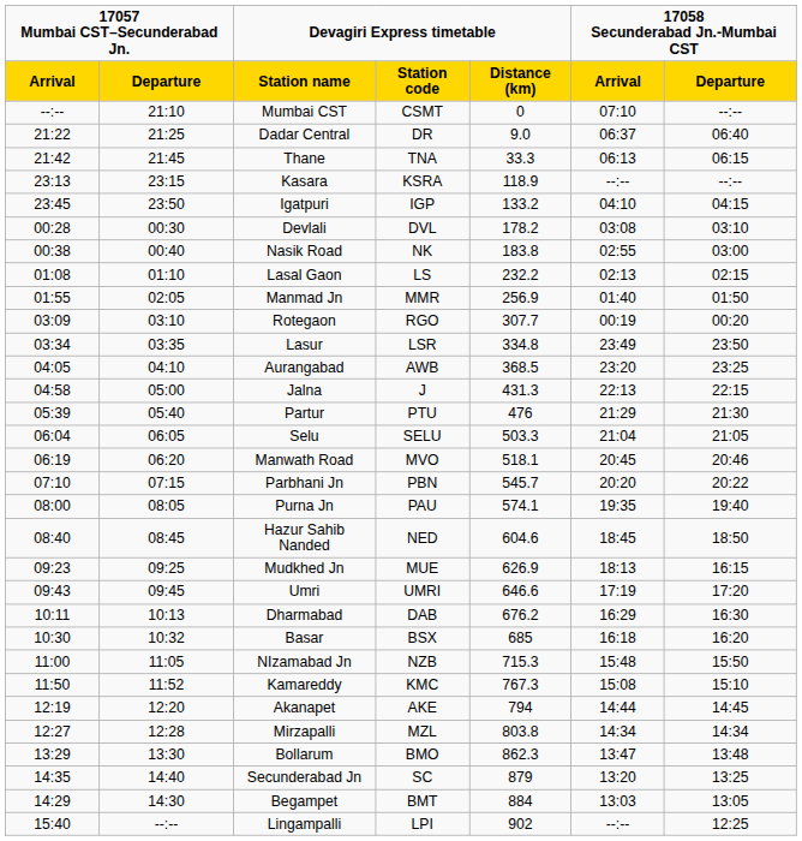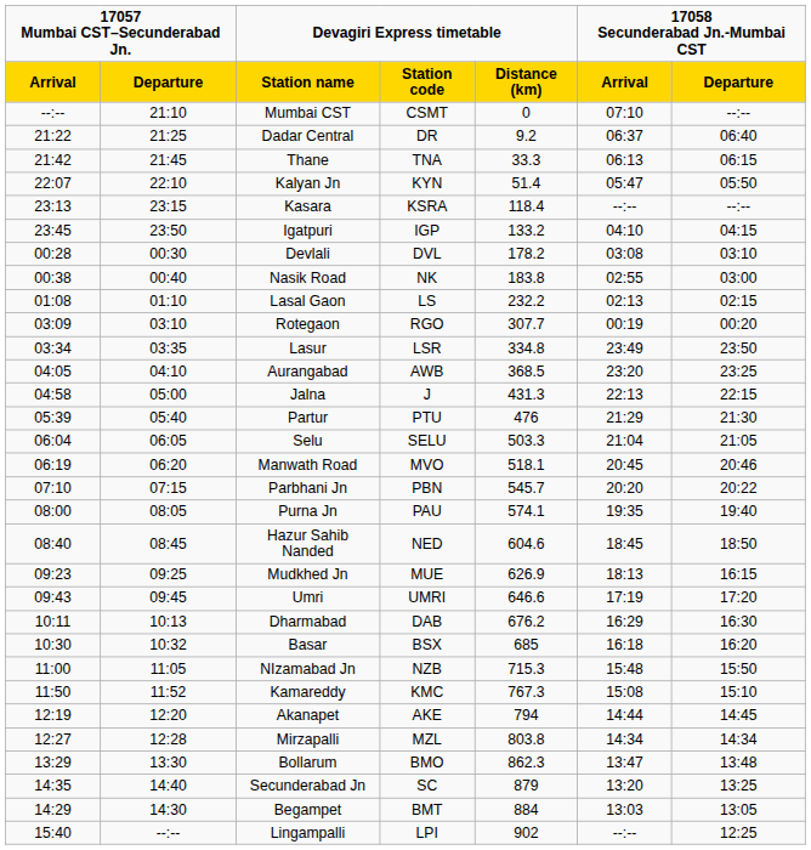 <table class="wikitable plainrowheaders unsortable" style="text-align:center">
 <tr>
 <td colspan="2"><strong>17057 <br>Mumbai CST–Secunderabad Jn. </strong></td>
 <td colspan="3"><strong>Devagiri Express timetable </strong></td>
 <td colspan="2"><strong>17058 <br>Secunderabad Jn.-Mumbai CST </strong></td>
 </tr>
 <tr>
 <th style="background:gold;">Arrival</th>
 <th ! style="background:gold;">Departure</th>
 <th ! style="background:gold;">Station name</th>
 <th ! style="background:gold;">Station code</th>
 <th ! style="background:gold;">Distance (km)</th>
 <th ! style="background:gold;">Arrival</th>
 <th ! style="background:gold;">Departure</th>
 </tr>
 <tr>
 <td>--:--</td>
 <td>21:10</td>
 <td>Mumbai CST</td>
 <td>CSMT</td>
 <td>0</td>
 <td>07:10</td>
 <td>--:--</td>
 </tr>
 <tr>
 <td>21:22</td>
 <td>21:25</td>
 <td>Dadar Central</td>
 <td>DR</td>
-<td>9.0</td>
+<td>9.2</td>
 <td>06:37</td>
 <td>06:40</td>
 </tr>
 <tr>
 <td>21:42</td>
 <td>21:45</td>
 <td>Thane</td>
 <td>TNA</td>
 <td>33.3</td>
 <td>06:13</td>
 <td>06:15</td>
 </tr>
 <tr>
+<td>22:07</td>
+<td>22:10</td>
+<td>Kalyan Jn</td>
+<td>KYN</td>
+<td>51.4</td>
+<td>05:47</td>
+<td>05:50</td>
+</tr>
+<tr>
 <td>23:13</td>
 <td>23:15</td>
 <td>Kasara</td>
 <td>KSRA</td>
-<td>118.9</td>
+<td>118.4</td>
 <td>--:--</td>
 <td>--:--</td>
 </tr>
 <tr>
 <td>23:45</td>
 <td>23:50</td>
 <td>Igatpuri</td>
 <td>IGP</td>
 <td>133.2</td>
 <td>04:10</td>
 <td>04:15</td>
 </tr>
 <tr>
 <td>00:28</td>
 <td>00:30</td>
 <td>Devlali</td>
 <td>DVL</td>
 <td>178.2</td>
 <td>03:08</td>
 <td>03:10</td>
 </tr>
 <tr>
 <td>00:38</td>
 <td>00:40</td>
 <td>Nasik Road</td>
 <td>NK</td>
 <td>183.8</td>
 <td>02:55</td>
 <td>03:00</td>
 </tr>
 <tr>
 <td>01:08</td>
 <td>01:10</td>
 <td>Lasal Gaon</td>
 <td>LS</td>
 <td>232.2</td>
 <td>02:13</td>
 <td>02:15</td>
-</tr>
-<tr>
-<td>01:55</td>
-<td>02:05</td>
-<td>Manmad Jn</td>
-<td>MMR</td>
-<td>256.9</td>
-<td>01:40</td>
-<td>01:50</td>
 </tr>
 <tr>
 <td>03:09</td>
 <td>03:10</td>
 <td>Rotegaon</td>
 <td>RGO</td>
 <td>307.7</td>
 <td>00:19</td>
 <td>00:20</td>
 </tr>
 <tr>
 <td>03:34</td>
 <td>03:35</td>
 <td>Lasur</td>
 <td>LSR</td>
 <td>334.8</td>
 <td>23:49</td>
 <td>23:50</td>
 </tr>
 <tr>
 <td>04:05</td>
 <td>04:10</td>
 <td>Aurangabad</td>
 <td>AWB</td>
 <td>368.5</td>
 <td>23:20</td>
 <td>23:25</td>
 </tr>
 <tr>
 <td>04:58</td>
 <td>05:00</td>
 <td>Jalna</td>
 <td>J</td>
 <td>431.3</td>
 <td>22:13</td>
 <td>22:15</td>
 </tr>
 <tr>
 <td>05:39</td>
 <td>05:40</td>
 <td>Partur</td>
 <td>PTU</td>
 <td>476</td>
 <td>21:29</td>
 <td>21:30</td>
 </tr>
 <tr>
 <td>06:04</td>
 <td>06:05</td>
 <td>Selu</td>
 <td>SELU</td>
 <td>503.3</td>
 <td>21:04</td>
 <td>21:05</td>
 </tr>
 <tr>
 <td>06:19</td>
 <td>06:20</td>
 <td>Manwath Road</td>
 <td>MVO</td>
 <td>518.1</td>
 <td>20:45</td>
 <td>20:46</td>
 </tr>
 <tr>
 <td>07:10</td>
 <td>07:15</td>
 <td>Parbhani Jn</td>
 <td>PBN</td>
 <td>545.7</td>
 <td>20:20</td>
 <td>20:22</td>
 </tr>
 <tr>
 <td>08:00</td>
 <td>08:05</td>
 <td>Purna Jn</td>
 <td>PAU</td>
 <td>574.1</td>
 <td>19:35</td>
 <td>19:40</td>
 </tr>
 <tr>
 <td>08:40</td>
 <td>08:45</td>
 <td>Hazur Sahib Nanded</td>
 <td>NED</td>
 <td>604.6</td>
 <td>18:45</td>
 <td>18:50</td>
 </tr>
 <tr>
 <td>09:23</td>
 <td>09:25</td>
 <td>Mudkhed Jn</td>
 <td>MUE</td>
 <td>626.9</td>
 <td>18:13</td>
 <td>16:15</td>
 </tr>
 <tr>
 <td>09:43</td>
 <td>09:45</td>
 <td>Umri</td>
 <td>UMRI</td>
 <td>646.6</td>
 <td>17:19</td>
 <td>17:20</td>
 </tr>
 <tr>
 <td>10:11</td>
 <td>10:13</td>
 <td>Dharmabad</td>
 <td>DAB</td>
 <td>676.2</td>
 <td>16:29</td>
 <td>16:30</td>
 </tr>
 <tr>
 <td>10:30</td>
 <td>10:32</td>
 <td>Basar</td>
 <td>BSX</td>
 <td>685</td>
 <td>16:18</td>
 <td>16:20</td>
 </tr>
 <tr>
 <td>11:00</td>
 <td>11:05</td>
 <td>NIzamabad Jn</td>
 <td>NZB</td>
 <td>715.3</td>
 <td>15:48</td>
 <td>15:50</td>
 </tr>
 <tr>
 <td>11:50</td>
 <td>11:52</td>
 <td>Kamareddy</td>
 <td>KMC</td>
 <td>767.3</td>
 <td>15:08</td>
 <td>15:10</td>
 </tr>
 <tr>
 <td>12:19</td>
 <td>12:20</td>
 <td>Akanapet</td>
 <td>AKE</td>
 <td>794</td>
 <td>14:44</td>
 <td>14:45</td>
 </tr>
 <tr>
 <td>12:27</td>
 <td>12:28</td>
 <td>Mirzapalli</td>
 <td>MZL</td>
 <td>803.8</td>
 <td>14:34</td>
 <td>14:34</td>
 </tr>
 <tr>
 <td>13:29</td>
 <td>13:30</td>
 <td>Bollarum</td>
 <td>BMO</td>
 <td>862.3</td>
 <td>13:47</td>
 <td>13:48</td>
 </tr>
 <tr>
 <td>14:35</td>
 <td>14:40</td>
 <td>Secunderabad Jn</td>
 <td>SC</td>
 <td>879</td>
 <td>13:20</td>
 <td>13:25</td>
 </tr>
 <tr>
 <td>14:29</td>
 <td>14:30</td>
 <td>Begampet</td>
 <td>BMT</td>
 <td>884</td>
 <td>13:03</td>
 <td>13:05</td>
 </tr>
 <tr>
 <td>15:40</td>
 <td>--:--</td>
 <td>Lingampalli</td>
 <td>LPI</td>
 <td>902</td>
 <td>--:--</td>
 <td>12:25</td>
 </tr>
 </table>
